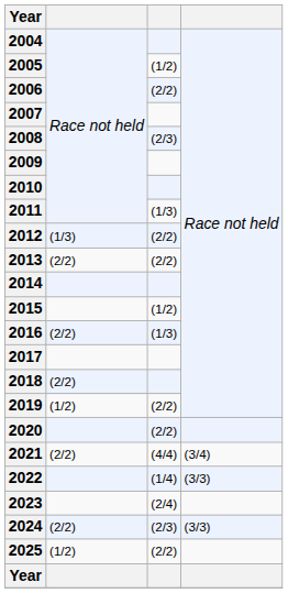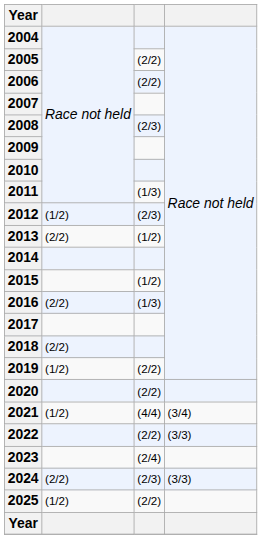 <table class="wikitable">
 <tr>
 <th>Year</th>
 <th></th>
 <th></th>
 <th></th>
 </tr>
 <tr bgcolor=#edf3fe>
 <th>2004</th>
 <td rowspan="8"><em>Race not held</em></td>
 <td></td>
 <td rowspan="16"><em>Race not held</em></td>
 </tr>
 <tr>
 <th>2005</th>
-<td> <small>(1/2)</small></td>
+<td>  <small>(2/2)</small></td>
 </tr>
 <tr bgcolor=#edf3fe>
 <th>2006</th>
 <td> <small>(2/2)</small></td>
 </tr>
 <tr>
 <th>2007</th>
 <td></td>
 </tr>
 <tr bgcolor=#edf3fe>
 <th>2008</th>
 <td> <small>(2/3)</small></td>
 </tr>
 <tr>
 <th>2009</th>
 <td></td>
 </tr>
 <tr bgcolor=#edf3fe>
 <th>2010</th>
 <td></td>
 </tr>
 <tr>
 <th>2011</th>
 <td> <small>(1/3)</small></td>
 </tr>
 <tr bgcolor=#edf3fe>
 <th>2012</th>
-<td> <small>(1/3)</small></td>
-<td> <small>(2/2)</small></td>
+<td> <small>(1/2)</small></td>
+<td> <small>(2/3)</small></td>
 </tr>
 <tr>
 <th>2013</th>
 <td> <small>(2/2)</small></td>
-<td>  <small>(2/2)</small></td>
+<td> <small>(1/2)</small></td>
 </tr>
 <tr bgcolor=#edf3fe>
 <th>2014</th>
 <td></td>
 <td></td>
 </tr>
 <tr>
 <th>2015</th>
 <td></td>
 <td> <small>(1/2)</small></td>
 </tr>
 <tr bgcolor=#edf3fe>
 <th>2016</th>
 <td> <small>(2/2)</small></td>
 <td> <small>(1/3)</small></td>
 </tr>
 <tr>
 <th>2017</th>
 <td></td>
 <td></td>
 </tr>
 <tr bgcolor=#edf3fe>
 <th>2018</th>
 <td> <small>(2/2)</small></td>
 <td></td>
 </tr>
 <tr>
 <th>2019</th>
 <td> <small>(1/2)</small></td>
 <td> <small>(2/2)</small></td>
 </tr>
 <tr bgcolor=#edf3fe>
 <th>2020</th>
 <td></td>
 <td> <small>(2/2)</small></td>
 <td></td>
 </tr>
 <tr>
 <th>2021</th>
-<td> <small>(2/2)</small></td>
+<td> <small>(1/2)</small></td>
 <td> <small>(4/4)</small></td>
 <td> <small>(3/4)</small></td>
 </tr>
 <tr bgcolor=#edf3fe>
 <th>2022</th>
 <td></td>
-<td> <small>(1/4)</small></td>
+<td> <small>(2/2)</small></td>
 <td> <small>(3/3)</small></td>
 </tr>
 <tr>
 <th>2023</th>
 <td></td>
 <td> <small>(2/4)</small></td>
 <td></td>
 </tr>
 <tr bgcolor=#edf3fe>
 <th>2024</th>
 <td> <small>(2/2)</small></td>
 <td> <small>(2/3)</small></td>
 <td> <small>(3/3)</small></td>
 </tr>
 <tr>
 <th>2025</th>
 <td> <small>(1/2)</small></td>
 <td> <small>(2/2)</small></td>
 <td> <small></small></td>
 </tr>
 <tr>
 <th>Year</th>
 <th></th>
 <th></th>
 <th></th>
 </tr>
 <tr>
 </tr>
 </table>
